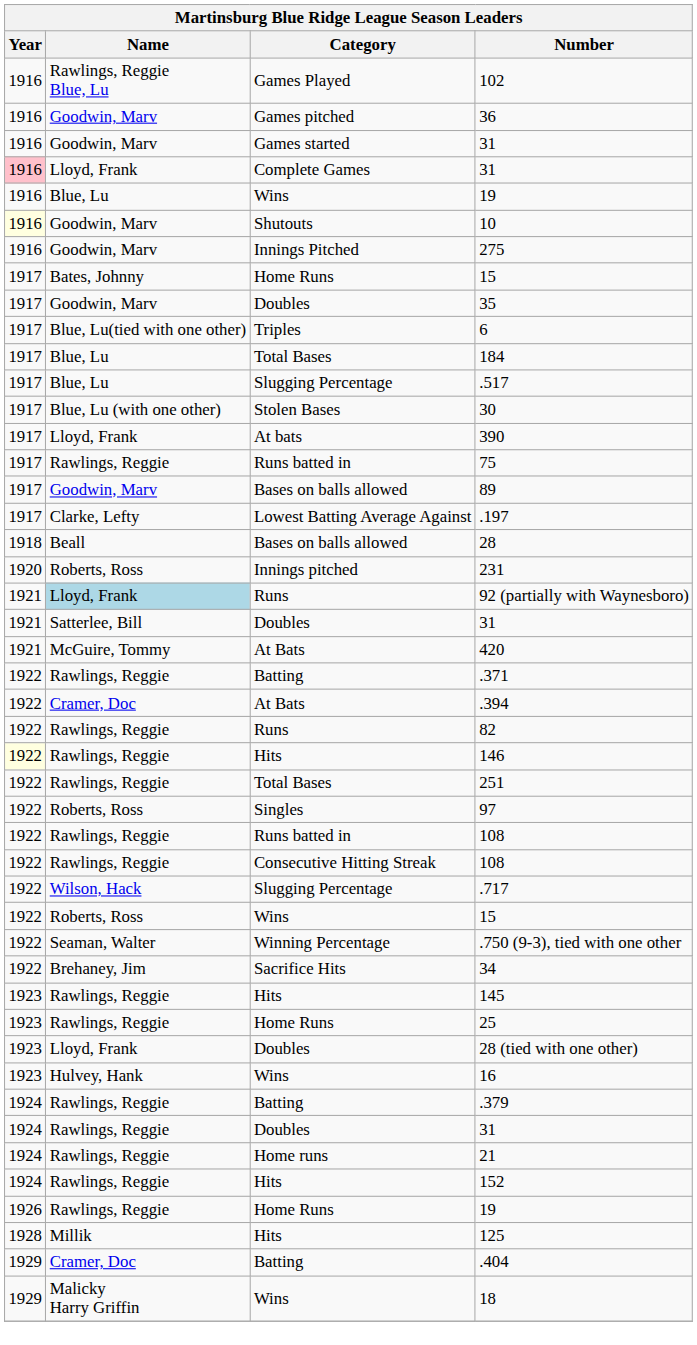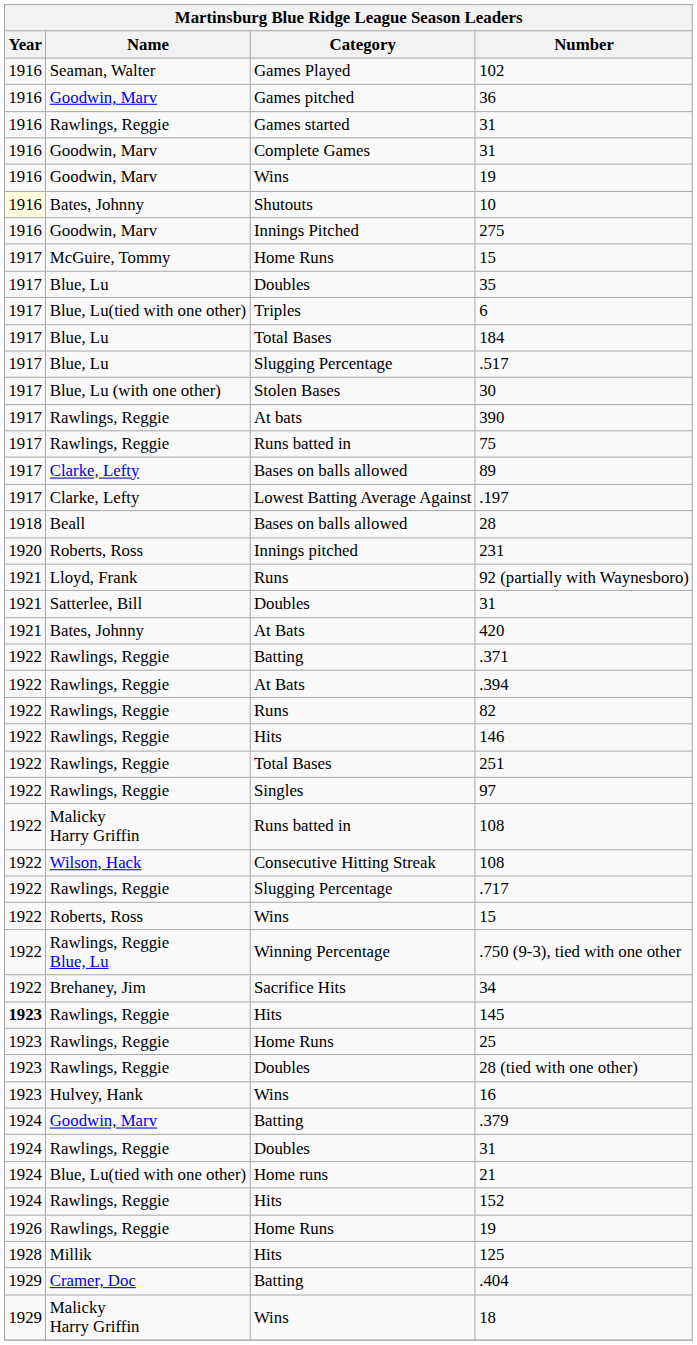 <table class="wikitable sortable collapsible collapsed ">
 <tr>
 <th colspan="4">Martinsburg Blue Ridge League Season Leaders</th>
 </tr>
 <tr>
 <th>Year</th>
 <th>Name</th>
 <th>Category</th>
 <th>Number</th>
 </tr>
 <tr>
 <td>1916</td>
-<td>Rawlings, Reggie <br> <a href='#'>Blue, Lu</a></td>
+<td>Seaman, Walter</td>
 <td>Games Played</td>
 <td>102</td>
 </tr>
 <tr>
 <td>1916</td>
 <td><a href='#'>Goodwin, Marv</a></td>
 <td>Games pitched</td>
 <td>36</td>
 </tr>
 <tr>
 <td>1916</td>
-<td>Goodwin, Marv</td>
+<td>Rawlings, Reggie</td>
 <td>Games started</td>
 <td>31</td>
 </tr>
 <tr>
-<td style="background: pink;">1916</td>
-<td>Lloyd, Frank</td>
+<td>1916</td>
+<td>Goodwin, Marv</td>
 <td>Complete Games</td>
 <td>31</td>
 </tr>
 <tr>
 <td>1916</td>
-<td>Blue, Lu</td>
+<td>Goodwin, Marv</td>
 <td>Wins</td>
 <td>19</td>
 </tr>
 <tr>
 <td style="background: lightyellow;">1916</td>
-<td>Goodwin, Marv</td>
+<td>Bates, Johnny</td>
 <td>Shutouts</td>
 <td>10</td>
 </tr>
 <tr>
 <td>1916</td>
 <td>Goodwin, Marv</td>
 <td>Innings Pitched</td>
 <td>275</td>
 </tr>
 <tr>
 <td>1917</td>
-<td>Bates, Johnny</td>
+<td>McGuire, Tommy</td>
 <td>Home Runs</td>
 <td>15</td>
 </tr>
 <tr>
 <td>1917</td>
-<td>Goodwin, Marv</td>
+<td>Blue, Lu</td>
 <td>Doubles</td>
 <td>35</td>
 </tr>
 <tr>
 <td>1917</td>
 <td>Blue, Lu(tied with one other)</td>
 <td>Triples</td>
 <td>6</td>
 </tr>
 <tr>
 <td>1917</td>
 <td>Blue, Lu</td>
 <td>Total Bases</td>
 <td>184</td>
 </tr>
 <tr>
 <td>1917</td>
 <td>Blue, Lu</td>
 <td>Slugging Percentage</td>
 <td>.517</td>
 </tr>
 <tr>
 <td>1917</td>
 <td>Blue, Lu (with one other)</td>
 <td>Stolen Bases</td>
 <td>30</td>
 </tr>
 <tr>
 <td>1917</td>
-<td>Lloyd, Frank</td>
+<td>Rawlings, Reggie</td>
 <td>At bats</td>
 <td>390</td>
 </tr>
 <tr>
 <td>1917</td>
 <td>Rawlings, Reggie</td>
 <td>Runs batted in</td>
 <td>75</td>
 </tr>
 <tr>
 <td>1917</td>
-<td><a href='#'>Goodwin, Marv</a></td>
+<td><a href='#'>Clarke, Lefty</a></td>
 <td>Bases on balls allowed</td>
 <td>89</td>
 </tr>
 <tr>
 <td>1917</td>
 <td>Clarke, Lefty</td>
 <td>Lowest Batting Average Against</td>
 <td>.197</td>
 </tr>
 <tr>
 <td>1918</td>
 <td>Beall</td>
 <td>Bases on balls allowed</td>
 <td>28</td>
 </tr>
 <tr>
 <td>1920</td>
 <td>Roberts, Ross</td>
 <td>Innings pitched</td>
 <td>231</td>
 </tr>
 <tr>
 <td>1921</td>
-<td style="background: lightblue;">Lloyd, Frank</td>
+<td>Lloyd, Frank</td>
 <td>Runs</td>
 <td>92 (partially with Waynesboro)</td>
 </tr>
 <tr>
 <td>1921</td>
 <td>Satterlee, Bill</td>
 <td>Doubles</td>
 <td>31</td>
 </tr>
 <tr>
 <td>1921</td>
-<td>McGuire, Tommy</td>
+<td>Bates, Johnny</td>
 <td>At Bats</td>
 <td>420</td>
 </tr>
 <tr>
 <td>1922</td>
 <td>Rawlings, Reggie</td>
 <td>Batting</td>
 <td>.371</td>
 </tr>
 <tr>
 <td>1922</td>
-<td><a href='#'>Cramer, Doc</a></td>
+<td>Rawlings, Reggie</td>
 <td>At Bats</td>
 <td>.394</td>
 </tr>
 <tr>
 <td>1922</td>
 <td>Rawlings, Reggie</td>
 <td>Runs</td>
 <td>82</td>
 </tr>
 <tr>
-<td style="background: lightyellow;">1922</td>
+<td>1922</td>
 <td>Rawlings, Reggie</td>
 <td>Hits</td>
 <td>146</td>
 </tr>
 <tr>
 <td>1922</td>
 <td>Rawlings, Reggie</td>
 <td>Total Bases</td>
 <td>251</td>
 </tr>
 <tr>
 <td>1922</td>
-<td>Roberts, Ross</td>
+<td>Rawlings, Reggie</td>
 <td>Singles</td>
 <td>97</td>
 </tr>
 <tr>
 <td>1922</td>
-<td>Rawlings, Reggie</td>
+<td>Malicky <br> Harry Griffin</td>
 <td>Runs batted in</td>
 <td>108</td>
 </tr>
 <tr>
 <td>1922</td>
-<td>Rawlings, Reggie</td>
+<td><a href='#'>Wilson, Hack</a></td>
 <td>Consecutive Hitting Streak</td>
 <td>108</td>
 </tr>
 <tr>
 <td>1922</td>
-<td><a href='#'>Wilson, Hack</a></td>
+<td>Rawlings, Reggie</td>
 <td>Slugging Percentage</td>
 <td>.717</td>
 </tr>
 <tr>
 <td>1922</td>
 <td>Roberts, Ross</td>
 <td>Wins</td>
 <td>15</td>
 </tr>
 <tr>
 <td>1922</td>
-<td>Seaman, Walter</td>
+<td>Rawlings, Reggie <br> <a href='#'>Blue, Lu</a></td>
 <td>Winning Percentage</td>
 <td>.750 (9-3), tied with one other</td>
 </tr>
 <tr>
 <td>1922</td>
 <td>Brehaney, Jim</td>
 <td>Sacrifice Hits</td>
 <td>34</td>
 </tr>
 <tr>
-<td>1923</td>
+<td><strong>1923</strong></td>
 <td>Rawlings, Reggie</td>
 <td>Hits</td>
 <td>145</td>
 </tr>
 <tr>
 <td>1923</td>
 <td>Rawlings, Reggie</td>
 <td>Home Runs</td>
 <td>25</td>
 </tr>
 <tr>
 <td>1923</td>
-<td>Lloyd, Frank</td>
+<td>Rawlings, Reggie</td>
 <td>Doubles</td>
 <td>28 (tied with one other)</td>
 </tr>
 <tr>
 <td>1923</td>
 <td>Hulvey, Hank</td>
 <td>Wins</td>
 <td>16</td>
 </tr>
 <tr>
 <td>1924</td>
-<td>Rawlings, Reggie</td>
+<td><a href='#'>Goodwin, Marv</a></td>
 <td>Batting</td>
 <td>.379</td>
 </tr>
 <tr>
 <td>1924</td>
 <td>Rawlings, Reggie</td>
 <td>Doubles</td>
 <td>31</td>
 </tr>
 <tr>
 <td>1924</td>
-<td>Rawlings, Reggie</td>
+<td>Blue, Lu(tied with one other)</td>
 <td>Home runs</td>
 <td>21</td>
 </tr>
 <tr>
 <td>1924</td>
 <td>Rawlings, Reggie</td>
 <td>Hits</td>
 <td>152</td>
 </tr>
 <tr>
 <td>1926</td>
 <td>Rawlings, Reggie</td>
 <td>Home Runs</td>
 <td>19</td>
 </tr>
 <tr>
 <td>1928</td>
 <td>Millik</td>
 <td>Hits</td>
 <td>125</td>
 </tr>
 <tr>
 <td>1929</td>
 <td><a href='#'>Cramer, Doc</a></td>
 <td>Batting</td>
 <td>.404</td>
 </tr>
 <tr>
 <td>1929</td>
 <td>Malicky <br> Harry Griffin</td>
 <td>Wins</td>
 <td>18</td>
 </tr>
 <tr>
 </tr>
 </table>
